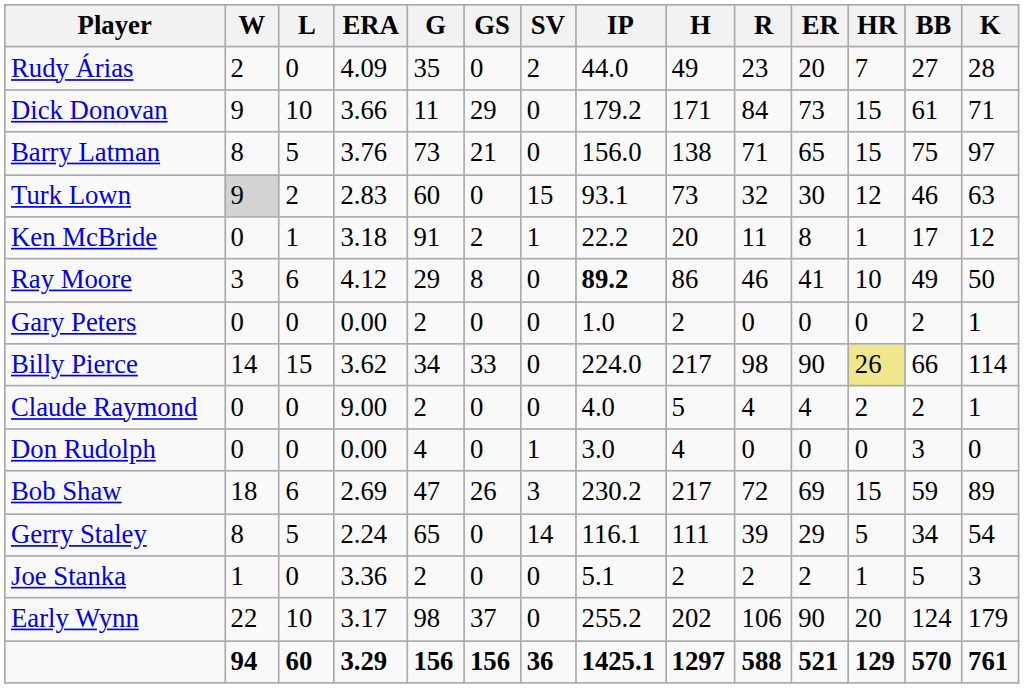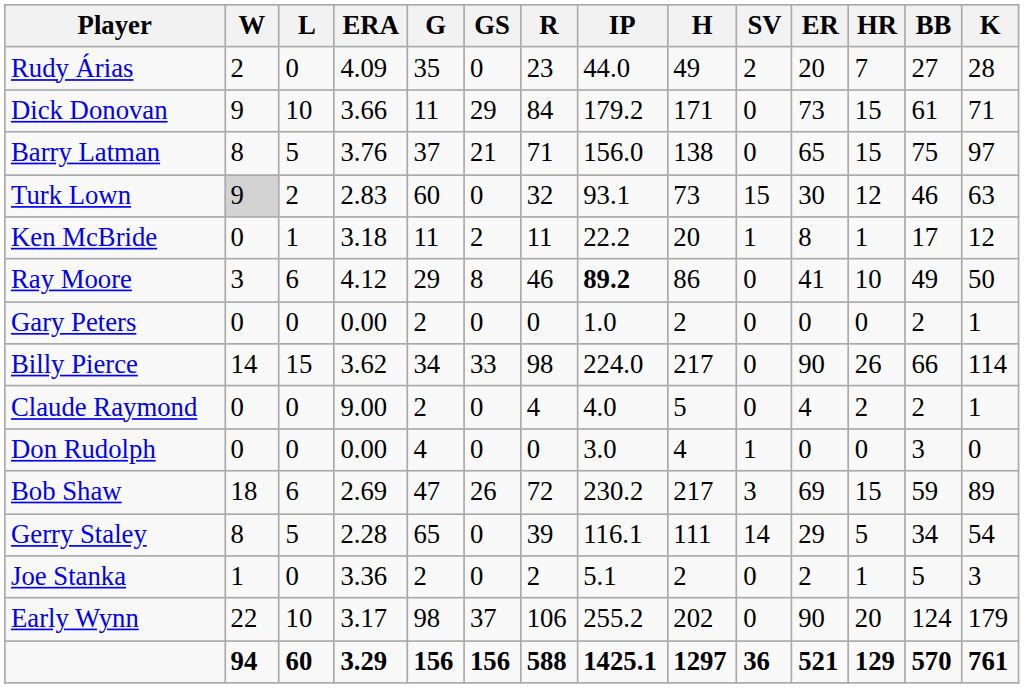 <table class="wikitable sortable">
 <tr>
 <th width="20%">Player</th>
 <th width="5%">W</th>
 <th width="5%">L</th>
 <th width="5%">ERA</th>
 <th width="5%">G</th>
 <th width="5%">GS</th>
-<th width="5%">SV</th>
+<th width="5%">R</th>
 <th width="5%">IP</th>
 <th width="5%">H</th>
-<th width="5%">R</th>
+<th width="5%">SV</th>
 <th width="5%">ER</th>
 <th width="5%">HR</th>
 <th width="5%">BB</th>
 <th width="5%">K</th>
 </tr>
 <tr>
 <td><a href='#'>Rudy Árias</a></td>
 <td>2</td>
 <td>0</td>
 <td>4.09</td>
 <td>35</td>
 <td>0</td>
-<td>2</td>
+<td>23</td>
 <td>44.0</td>
 <td>49</td>
-<td>23</td>
+<td>2</td>
 <td>20</td>
 <td>7</td>
 <td>27</td>
 <td>28</td>
 </tr>
 <tr>
 <td><a href='#'>Dick Donovan</a></td>
 <td>9</td>
 <td>10</td>
 <td>3.66</td>
 <td>11</td>
 <td>29</td>
-<td>0</td>
+<td>84</td>
 <td>179.2</td>
 <td>171</td>
-<td>84</td>
+<td>0</td>
 <td>73</td>
 <td>15</td>
 <td>61</td>
 <td>71</td>
 </tr>
 <tr>
 <td><a href='#'>Barry Latman</a></td>
 <td>8</td>
 <td>5</td>
 <td>3.76</td>
-<td>73</td>
+<td>37</td>
 <td>21</td>
-<td>0</td>
+<td>71</td>
 <td>156.0</td>
 <td>138</td>
-<td>71</td>
+<td>0</td>
 <td>65</td>
 <td>15</td>
 <td>75</td>
 <td>97</td>
 </tr>
 <tr>
 <td><a href='#'>Turk Lown</a></td>
 <td style="background: lightgrey;">9</td>
 <td>2</td>
 <td>2.83</td>
 <td>60</td>
 <td>0</td>
-<td>15</td>
+<td>32</td>
 <td>93.1</td>
 <td>73</td>
-<td>32</td>
+<td>15</td>
 <td>30</td>
 <td>12</td>
 <td>46</td>
 <td>63</td>
 </tr>
 <tr>
 <td><a href='#'>Ken McBride</a></td>
 <td>0</td>
 <td>1</td>
 <td>3.18</td>
-<td>91</td>
+<td>11</td>
 <td>2</td>
-<td>1</td>
+<td>11</td>
 <td>22.2</td>
 <td>20</td>
-<td>11</td>
+<td>1</td>
 <td>8</td>
 <td>1</td>
 <td>17</td>
 <td>12</td>
 </tr>
 <tr>
 <td><a href='#'>Ray Moore</a></td>
 <td>3</td>
 <td>6</td>
 <td>4.12</td>
 <td>29</td>
 <td>8</td>
-<td>0</td>
+<td>46</td>
 <td><strong>89.2</strong></td>
 <td>86</td>
-<td>46</td>
+<td>0</td>
 <td>41</td>
 <td>10</td>
 <td>49</td>
 <td>50</td>
 </tr>
 <tr>
 <td><a href='#'>Gary Peters</a></td>
 <td>0</td>
 <td>0</td>
 <td>0.00</td>
 <td>2</td>
 <td>0</td>
 <td>0</td>
 <td>1.0</td>
 <td>2</td>
 <td>0</td>
 <td>0</td>
 <td>0</td>
 <td>2</td>
 <td>1</td>
 </tr>
 <tr>
 <td><a href='#'>Billy Pierce</a></td>
 <td>14</td>
 <td>15</td>
 <td>3.62</td>
 <td>34</td>
 <td>33</td>
-<td>0</td>
+<td>98</td>
 <td>224.0</td>
 <td>217</td>
-<td>98</td>
+<td>0</td>
 <td>90</td>
-<td style="background: khaki;">26</td>
+<td>26</td>
 <td>66</td>
 <td>114</td>
 </tr>
 <tr>
 <td><a href='#'>Claude Raymond</a></td>
 <td>0</td>
 <td>0</td>
 <td>9.00</td>
 <td>2</td>
 <td>0</td>
-<td>0</td>
+<td>4</td>
 <td>4.0</td>
 <td>5</td>
-<td>4</td>
+<td>0</td>
 <td>4</td>
 <td>2</td>
 <td>2</td>
 <td>1</td>
 </tr>
 <tr>
 <td><a href='#'>Don Rudolph</a></td>
 <td>0</td>
 <td>0</td>
 <td>0.00</td>
 <td>4</td>
 <td>0</td>
-<td>1</td>
+<td>0</td>
 <td>3.0</td>
 <td>4</td>
-<td>0</td>
+<td>1</td>
 <td>0</td>
 <td>0</td>
 <td>3</td>
 <td>0</td>
 </tr>
 <tr>
 <td><a href='#'>Bob Shaw</a></td>
 <td>18</td>
 <td>6</td>
 <td>2.69</td>
 <td>47</td>
 <td>26</td>
-<td>3</td>
+<td>72</td>
 <td>230.2</td>
 <td>217</td>
-<td>72</td>
+<td>3</td>
 <td>69</td>
 <td>15</td>
 <td>59</td>
 <td>89</td>
 </tr>
 <tr>
 <td><a href='#'>Gerry Staley</a></td>
 <td>8</td>
 <td>5</td>
-<td>2.24</td>
+<td>2.28</td>
 <td>65</td>
 <td>0</td>
-<td>14</td>
+<td>39</td>
 <td>116.1</td>
 <td>111</td>
-<td>39</td>
+<td>14</td>
 <td>29</td>
 <td>5</td>
 <td>34</td>
 <td>54</td>
 </tr>
 <tr>
 <td><a href='#'>Joe Stanka</a></td>
 <td>1</td>
 <td>0</td>
 <td>3.36</td>
 <td>2</td>
 <td>0</td>
-<td>0</td>
+<td>2</td>
 <td>5.1</td>
 <td>2</td>
-<td>2</td>
+<td>0</td>
 <td>2</td>
 <td>1</td>
 <td>5</td>
 <td>3</td>
 </tr>
 <tr>
 <td><a href='#'>Early Wynn</a></td>
 <td>22</td>
 <td>10</td>
 <td>3.17</td>
 <td>98</td>
 <td>37</td>
-<td>0</td>
+<td>106</td>
 <td>255.2</td>
 <td>202</td>
-<td>106</td>
+<td>0</td>
 <td>90</td>
 <td>20</td>
 <td>124</td>
 <td>179</td>
 </tr>
 <tr class="sortbottom">
 <td></td>
 <td><strong>94</strong></td>
 <td><strong>60</strong></td>
 <td><strong>3.29</strong></td>
 <td><strong>156</strong></td>
 <td><strong>156</strong></td>
-<td><strong>36</strong></td>
+<td><strong>588</strong></td>
 <td><strong>1425.1</strong></td>
 <td><strong>1297</strong></td>
-<td><strong>588</strong></td>
+<td><strong>36</strong></td>
 <td><strong>521</strong></td>
 <td><strong>129</strong></td>
 <td><strong>570</strong></td>
 <td><strong>761</strong></td>
 </tr>
 </table>
